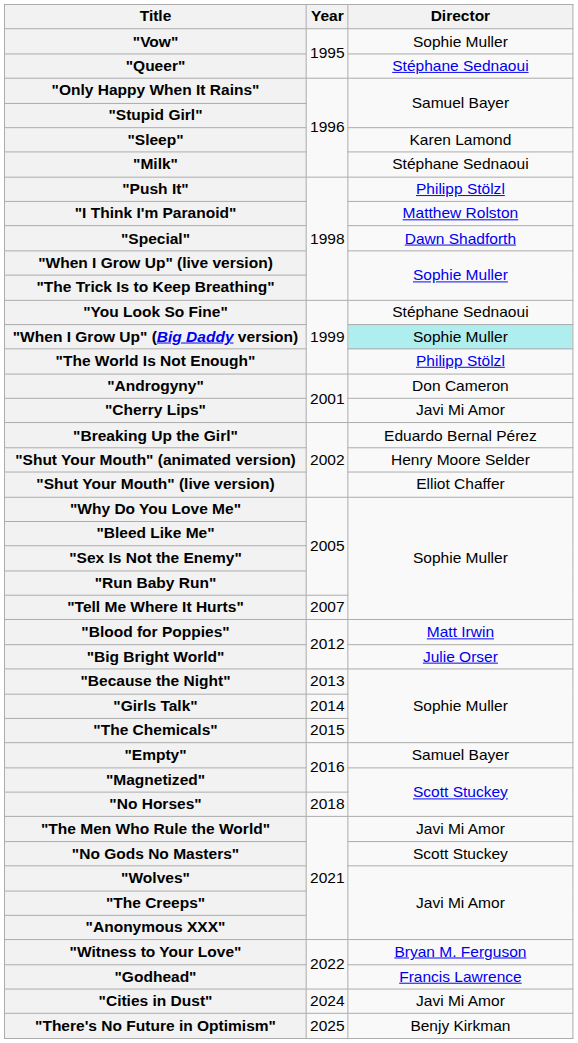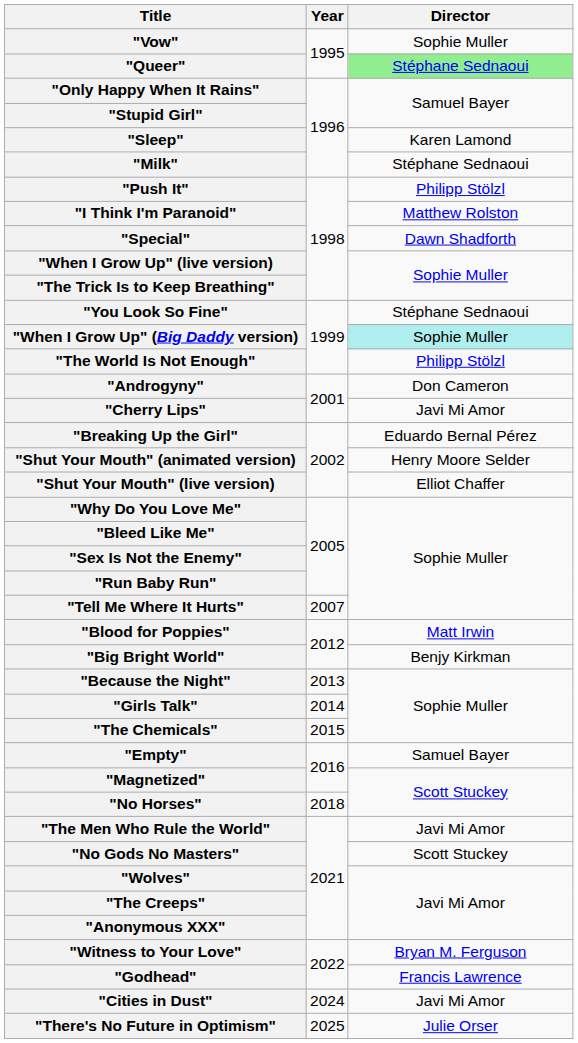 <table class="wikitable plainrowheaders" style="text-align:center;">
 <tr>
 <th scope="col" style="width:19em;">Title</th>
 <th scope="col">Year</th>
 <th scope="col" style="width:14em;">Director</th>
 </tr>
 <tr>
 <th scope="row">"Vow"</th>
 <td rowspan="2">1995</td>
 <td>Sophie Muller</td>
 </tr>
 <tr>
 <th scope="row">"Queer"</th>
-<td><a href='#'>Stéphane Sednaoui</a></td>
+<td style="background: lightgreen;"><a href='#'>Stéphane Sednaoui</a></td>
 </tr>
 <tr>
 <th scope="row">"Only Happy When It Rains"</th>
 <td rowspan="4">1996</td>
 <td rowspan="2">Samuel Bayer</td>
 </tr>
 <tr>
 <th scope="row">"Stupid Girl"</th>
 </tr>
 <tr>
 <th scope="row">"Sleep"</th>
 <td>Karen Lamond</td>
 </tr>
 <tr>
 <th scope="row">"Milk"</th>
 <td>Stéphane Sednaoui</td>
 </tr>
 <tr>
 <th scope="row">"Push It"</th>
 <td rowspan="5">1998</td>
 <td><a href='#'>Philipp Stölzl</a></td>
 </tr>
 <tr>
 <th scope="row">"I Think I'm Paranoid"</th>
 <td><a href='#'>Matthew Rolston</a></td>
 </tr>
 <tr>
 <th scope="row">"Special"</th>
 <td><a href='#'>Dawn Shadforth</a></td>
 </tr>
 <tr>
 <th scope="row">"When I Grow Up" (live version)</th>
 <td rowspan="2"><a href='#'>Sophie Muller</a></td>
 </tr>
 <tr>
 <th scope="row">"The Trick Is to Keep Breathing"</th>
 </tr>
 <tr>
 <th scope="row">"You Look So Fine"</th>
 <td rowspan="3">1999</td>
 <td>Stéphane Sednaoui</td>
 </tr>
 <tr>
 <th scope="row">"When I Grow Up" (<em><a href='#'>Big Daddy</a></em> version)</th>
 <td style="background: paleturquoise;">Sophie Muller</td>
 </tr>
 <tr>
 <th scope="row">"The World Is Not Enough"</th>
 <td><a href='#'>Philipp Stölzl</a></td>
 </tr>
 <tr>
 <th scope="row">"Androgyny"</th>
 <td rowspan="2">2001</td>
 <td>Don Cameron</td>
 </tr>
 <tr>
 <th scope="row">"Cherry Lips"</th>
 <td>Javi Mi Amor</td>
 </tr>
 <tr>
 <th scope="row">"Breaking Up the Girl"</th>
 <td rowspan="3">2002</td>
 <td>Eduardo Bernal Pérez</td>
 </tr>
 <tr>
 <th scope="row">"Shut Your Mouth" (animated version)</th>
 <td>Henry Moore Selder</td>
 </tr>
 <tr>
 <th scope="row">"Shut Your Mouth" (live version)</th>
 <td>Elliot Chaffer</td>
 </tr>
 <tr>
 <th scope="row">"Why Do You Love Me"</th>
 <td rowspan="4">2005</td>
 <td rowspan="5">Sophie Muller</td>
 </tr>
 <tr>
 <th scope="row">"Bleed Like Me"</th>
 </tr>
 <tr>
 <th scope="row">"Sex Is Not the Enemy"</th>
 </tr>
 <tr>
 <th scope="row">"Run Baby Run"</th>
 </tr>
 <tr>
 <th scope="row">"Tell Me Where It Hurts"</th>
 <td>2007</td>
 </tr>
 <tr>
 <th scope="row">"Blood for Poppies"</th>
 <td rowspan="2">2012</td>
 <td><a href='#'>Matt Irwin</a></td>
 </tr>
 <tr>
 <th scope="row">"Big Bright World"</th>
-<td><a href='#'>Julie Orser</a></td>
+<td>Benjy Kirkman</td>
 </tr>
 <tr>
 <th scope="row">"Because the Night" </th>
 <td>2013</td>
 <td rowspan="3">Sophie Muller</td>
 </tr>
 <tr>
 <th scope="row">"Girls Talk" </th>
 <td>2014</td>
 </tr>
 <tr>
 <th scope="row">"The Chemicals" </th>
 <td>2015</td>
 </tr>
 <tr>
 <th scope="row">"Empty"</th>
 <td rowspan="2">2016</td>
 <td>Samuel Bayer</td>
 </tr>
 <tr>
 <th scope="row">"Magnetized"</th>
 <td rowspan="2"><a href='#'>Scott Stuckey</a></td>
 </tr>
 <tr>
 <th scope="row">"No Horses"</th>
 <td>2018</td>
 </tr>
 <tr>
 <th scope="row">"The Men Who Rule the World"</th>
 <td rowspan="5">2021</td>
 <td>Javi Mi Amor</td>
 </tr>
 <tr>
 <th scope="row">"No Gods No Masters"</th>
 <td>Scott Stuckey</td>
 </tr>
 <tr>
 <th scope="row">"Wolves"</th>
 <td rowspan="3">Javi Mi Amor</td>
 </tr>
 <tr>
 <th scope="row">"The Creeps"</th>
 </tr>
 <tr>
 <th scope="row">"Anonymous XXX"</th>
 </tr>
 <tr>
 <th scope="row">"Witness to Your Love"</th>
 <td rowspan="2">2022</td>
 <td><a href='#'>Bryan M. Ferguson</a></td>
 </tr>
 <tr>
 <th scope="row">"Godhead"</th>
 <td><a href='#'>Francis Lawrence</a></td>
 </tr>
 <tr>
 <th scope="row">"Cities in Dust"</th>
 <td>2024</td>
 <td>Javi Mi Amor</td>
 </tr>
 <tr>
 <th scope="row">"There's No Future in Optimism"</th>
 <td>2025</td>
-<td>Benjy Kirkman</td>
+<td><a href='#'>Julie Orser</a></td>
 </tr>
 </table>
